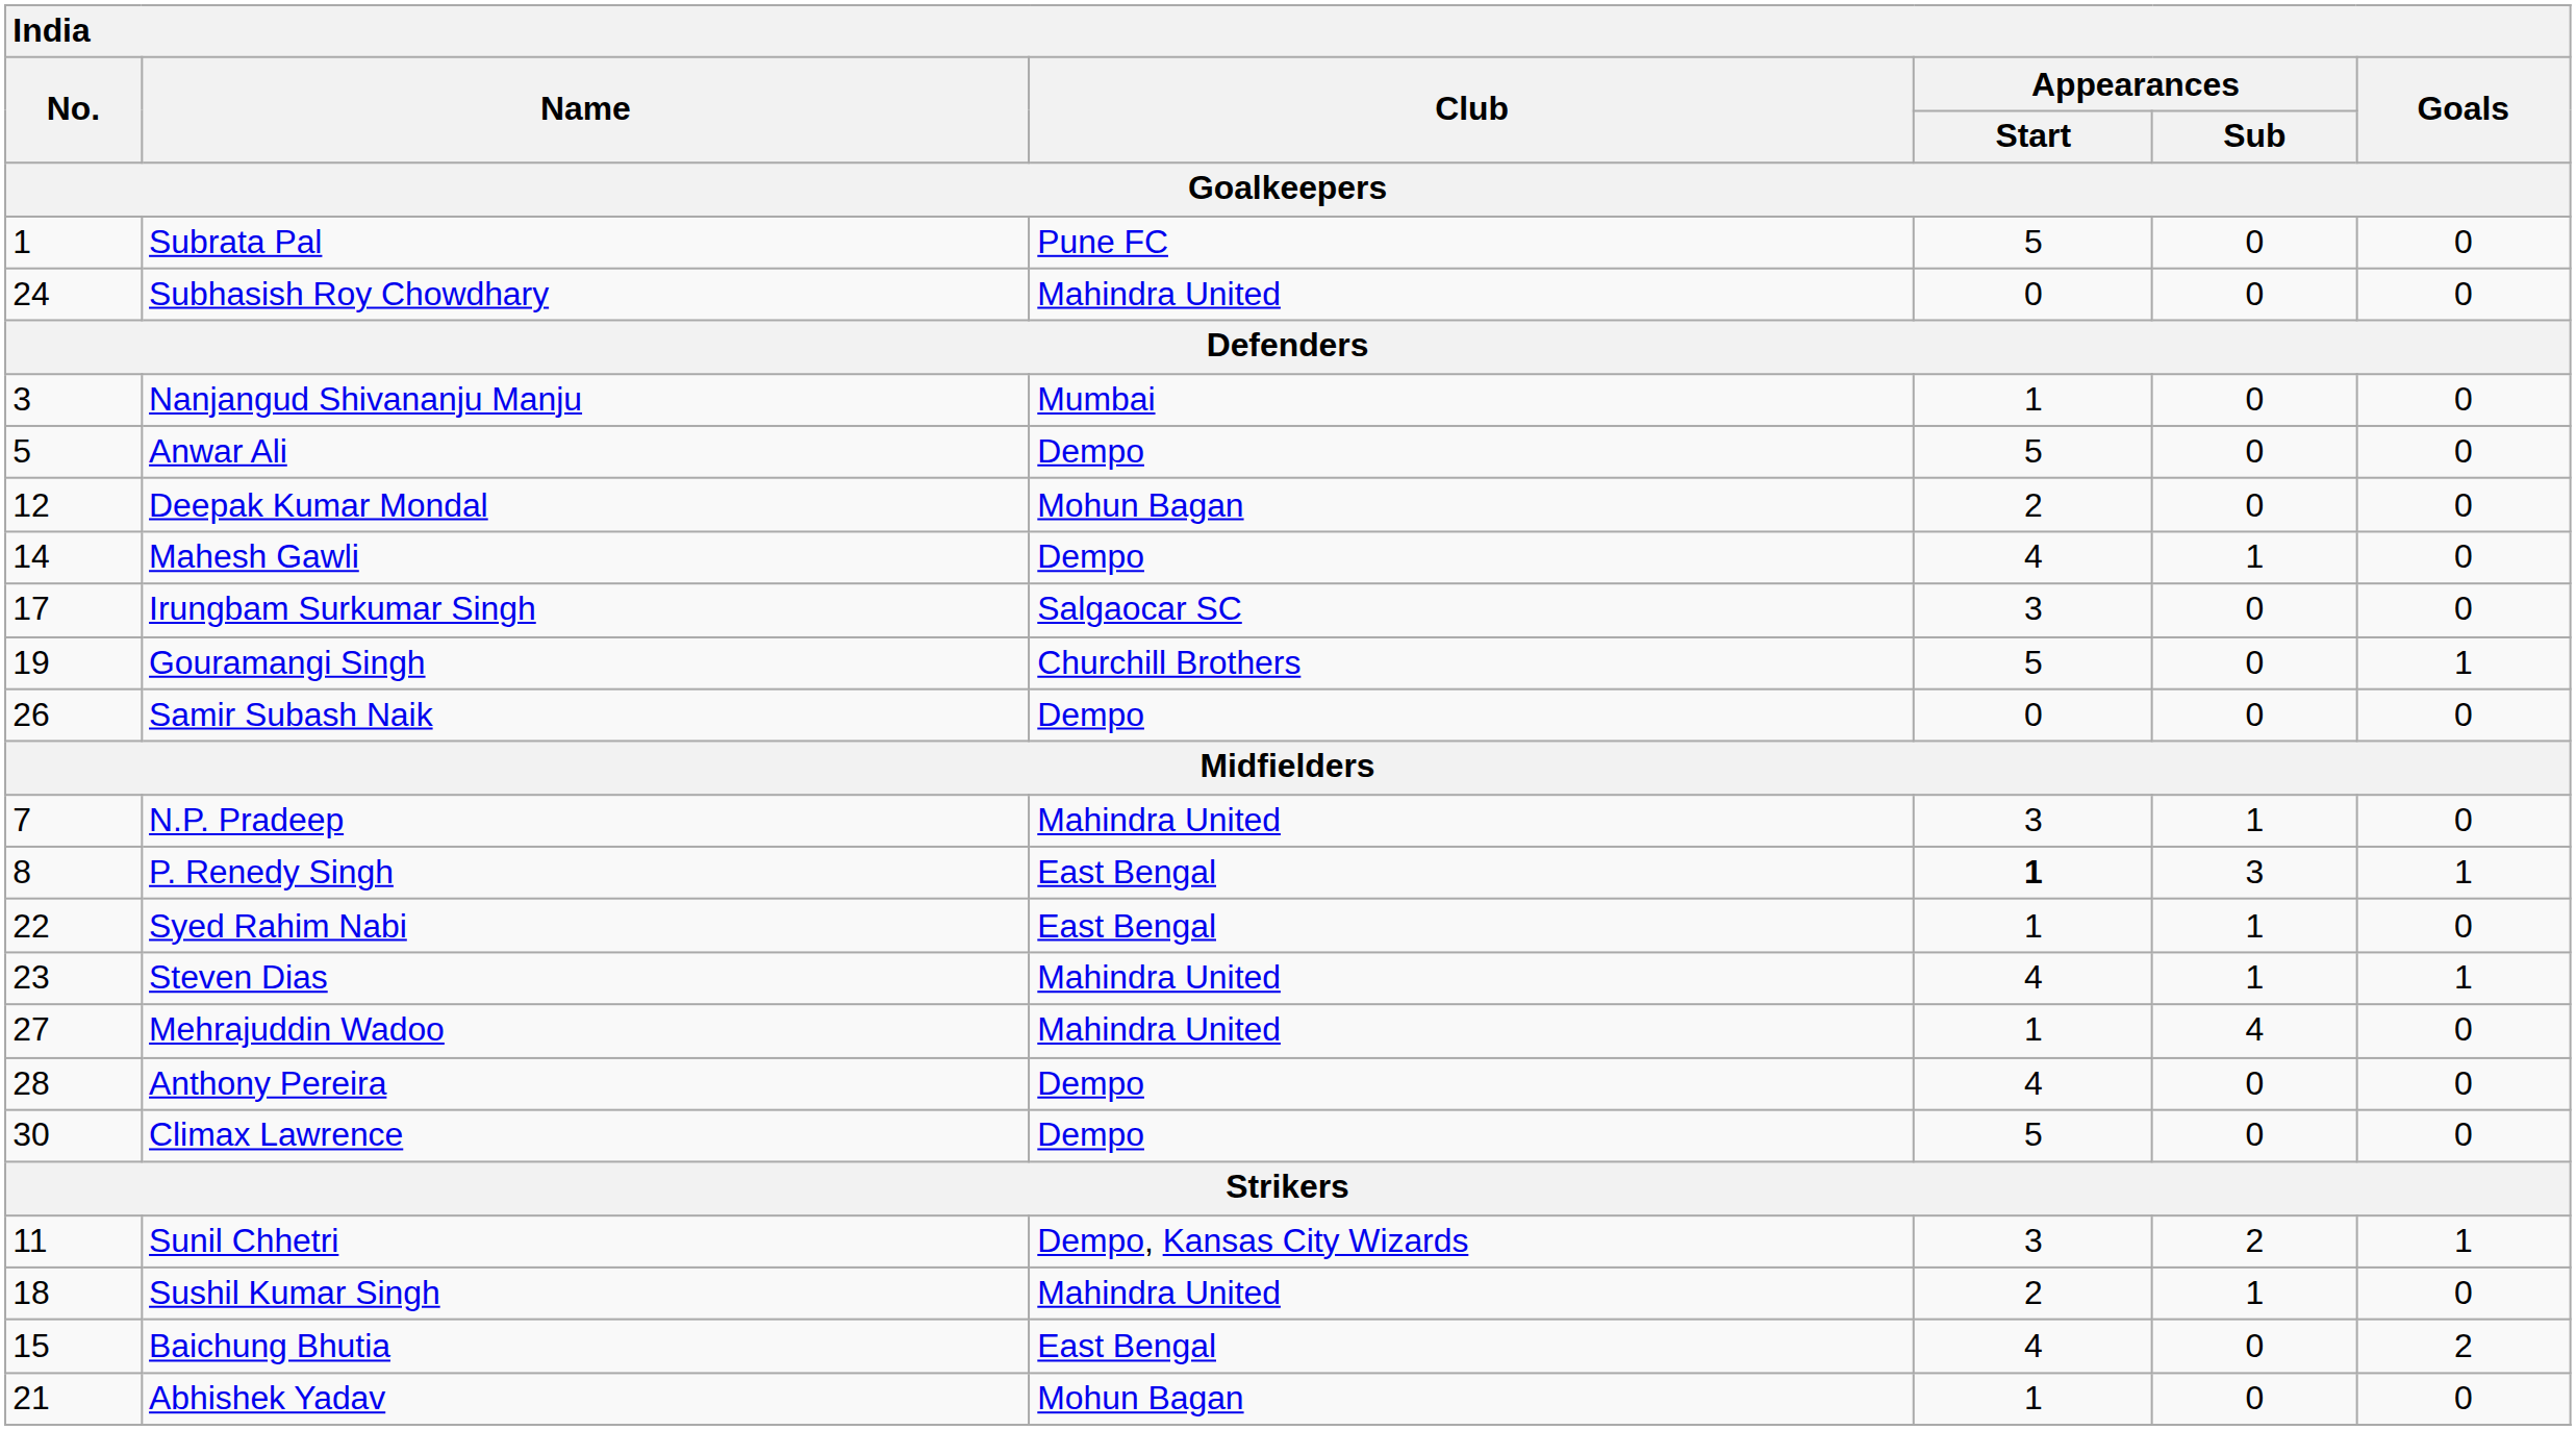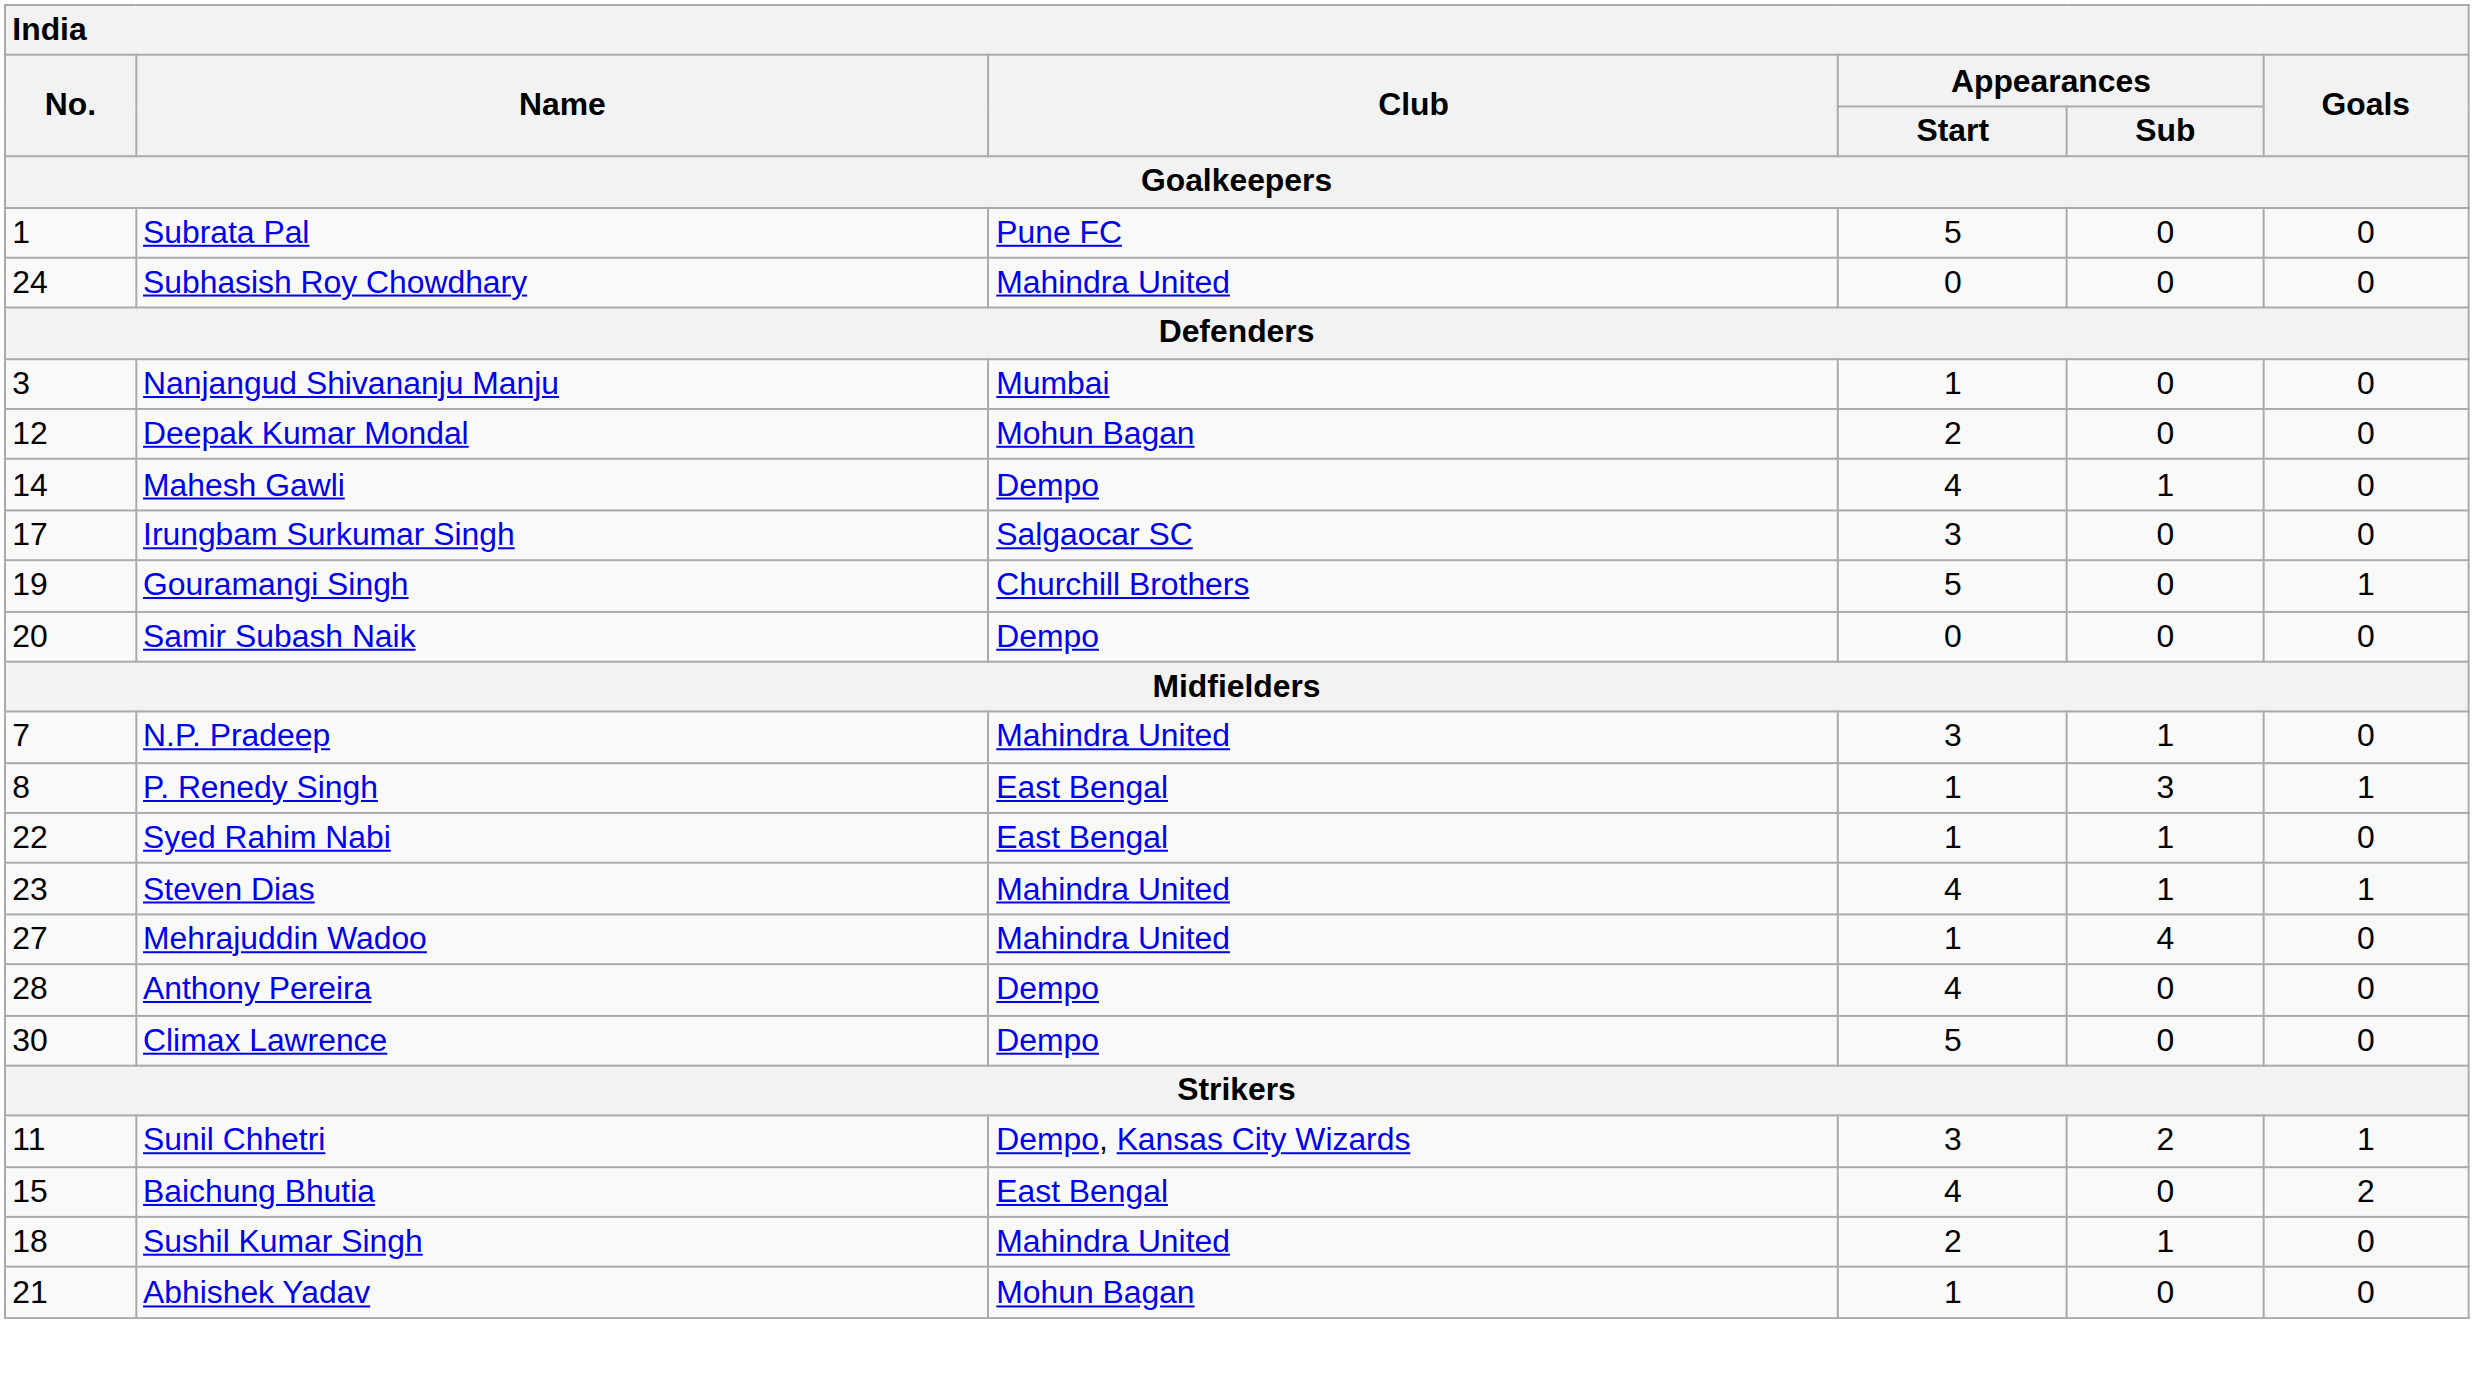 <table class="wikitable collapsible collapsed" style="font-size: 100%; margin:0px;" width="98%">
 <tr>
 <th colspan="6" style="text-align:left;"> India </th>
 </tr>
 <tr>
 <th rowspan="2">No.</th>
 <th rowspan="2">Name</th>
 <th rowspan="2">Club</th>
 <th colspan="2">Appearances</th>
 <th rowspan="2">Goals</th>
 </tr>
 <tr>
 <th colspan=1>Start</th>
 <th colspan=1>Sub</th>
 </tr>
 <tr>
 <th colspan="6">Goalkeepers</th>
 </tr>
 <tr>
 <td>1</td>
 <td><a href='#'>Subrata Pal</a></td>
 <td> <a href='#'>Pune FC</a></td>
 <td align="center">5</td>
 <td align="center">0</td>
 <td align="center">0</td>
 </tr>
 <tr>
 <td>24</td>
 <td><a href='#'>Subhasish Roy Chowdhary</a></td>
 <td> <a href='#'>Mahindra United</a></td>
 <td align="center">0</td>
 <td align="center">0</td>
 <td align="center">0</td>
 </tr>
 <tr>
 <th colspan=6>Defenders</th>
 </tr>
 <tr>
 <td>3</td>
 <td><a href='#'>Nanjangud Shivananju Manju</a></td>
 <td> <a href='#'>Mumbai</a></td>
 <td align="center">1</td>
 <td align="center">0</td>
 <td align="center">0</td>
 </tr>
 <tr>
-<td>5</td>
-<td><a href='#'>Anwar Ali</a></td>
-<td> <a href='#'>Dempo</a></td>
-<td align="center">5</td>
-<td align="center">0</td>
-<td align="center">0</td>
-</tr>
-<tr>
 <td>12</td>
 <td><a href='#'>Deepak Kumar Mondal</a></td>
 <td> <a href='#'>Mohun Bagan</a></td>
 <td align="center">2</td>
 <td align="center">0</td>
 <td align="center">0</td>
 </tr>
 <tr>
 <td>14</td>
 <td><a href='#'>Mahesh Gawli</a></td>
 <td> <a href='#'>Dempo</a></td>
 <td align="center">4</td>
 <td align="center">1</td>
 <td align="center">0</td>
 </tr>
 <tr>
 <td>17</td>
 <td><a href='#'>Irungbam Surkumar Singh</a></td>
 <td> <a href='#'>Salgaocar SC</a></td>
 <td align="center">3</td>
 <td align="center">0</td>
 <td align="center">0</td>
 </tr>
 <tr>
 <td>19</td>
 <td><a href='#'>Gouramangi Singh</a></td>
 <td> <a href='#'>Churchill Brothers</a></td>
 <td align="center">5</td>
 <td align="center">0</td>
 <td align="center">1</td>
 </tr>
 <tr>
-<td>26</td>
+<td>20</td>
 <td><a href='#'>Samir Subash Naik</a></td>
 <td> <a href='#'>Dempo</a></td>
 <td align="center">0</td>
 <td align="center">0</td>
 <td align="center">0</td>
 </tr>
 <tr>
 <th colspan=6>Midfielders</th>
 </tr>
 <tr>
 <td>7</td>
 <td><a href='#'>N.P. Pradeep</a></td>
 <td> <a href='#'>Mahindra United</a></td>
 <td align="center">3</td>
 <td align="center">1</td>
 <td align="center">0</td>
 </tr>
 <tr>
 <td>8</td>
 <td><a href='#'>P. Renedy Singh</a></td>
 <td> <a href='#'>East Bengal</a></td>
-<td align="center"><strong>1</strong></td>
+<td align="center">1</td>
 <td align="center">3</td>
 <td align="center">1</td>
 </tr>
 <tr>
 <td>22</td>
 <td><a href='#'>Syed Rahim Nabi</a></td>
 <td> <a href='#'>East Bengal</a></td>
 <td align="center">1</td>
 <td align="center">1</td>
 <td align="center">0</td>
 </tr>
 <tr>
 <td>23</td>
 <td><a href='#'>Steven Dias</a></td>
 <td> <a href='#'>Mahindra United</a></td>
 <td align="center">4</td>
 <td align="center">1</td>
 <td align="center">1</td>
 </tr>
 <tr>
 <td>27</td>
 <td><a href='#'>Mehrajuddin Wadoo</a></td>
 <td> <a href='#'>Mahindra United</a></td>
 <td align="center">1</td>
 <td align="center">4</td>
 <td align="center">0</td>
 </tr>
 <tr>
 <td>28</td>
 <td><a href='#'>Anthony Pereira</a></td>
 <td> <a href='#'>Dempo</a></td>
 <td align="center">4</td>
 <td align="center">0</td>
 <td align="center">0</td>
 </tr>
 <tr>
 <td>30</td>
 <td><a href='#'>Climax Lawrence</a></td>
 <td> <a href='#'>Dempo</a></td>
 <td align="center">5</td>
 <td align="center">0</td>
 <td align="center">0</td>
 </tr>
 <tr>
 <th colspan=6>Strikers</th>
 </tr>
 <tr>
 <td>11</td>
 <td><a href='#'>Sunil Chhetri</a></td>
 <td> <a href='#'>Dempo</a>,  <a href='#'>Kansas City Wizards</a></td>
 <td align="center">3</td>
 <td align="center">2</td>
 <td align="center">1</td>
 </tr>
 <tr>
+<td>15</td>
+<td><a href='#'>Baichung Bhutia</a></td>
+<td> <a href='#'>East Bengal</a></td>
+<td align="center">4</td>
+<td align="center">0</td>
+<td align="center">2</td>
+</tr>
+<tr>
 <td>18</td>
 <td><a href='#'>Sushil Kumar Singh</a></td>
 <td> <a href='#'>Mahindra United</a></td>
 <td align="center">2</td>
 <td align="center">1</td>
 <td align="center">0</td>
-</tr>
-<tr>
-<td>15</td>
-<td><a href='#'>Baichung Bhutia</a></td>
-<td> <a href='#'>East Bengal</a></td>
-<td align="center">4</td>
-<td align="center">0</td>
-<td align="center">2</td>
 </tr>
 <tr>
 <td>21</td>
 <td><a href='#'>Abhishek Yadav</a></td>
 <td> <a href='#'>Mohun Bagan</a></td>
 <td align="center">1</td>
 <td align="center">0</td>
 <td align="center">0</td>
 </tr>
 <tr>
 </tr>
 </table>
